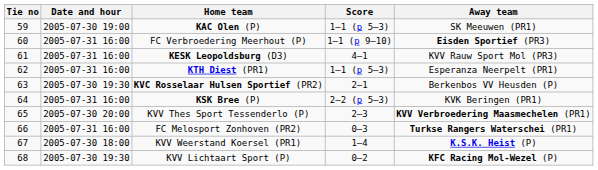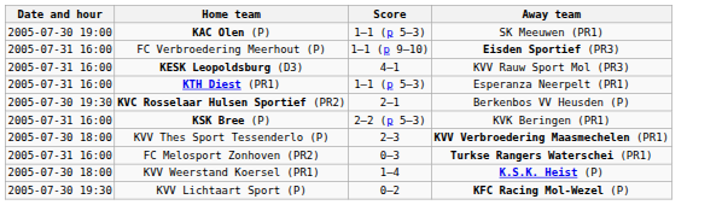 <table class="wikitable" style="text-align: center">
 <tr>
-<th>Tie no</th>
 <th>Date and hour</th>
 <th>Home team</th>
 <th>Score</th>
 <th>Away team</th>
 </tr>
 <tr>
-<td>59</td>
 <td>2005-07-30 19:00</td>
 <td><strong>KAC Olen</strong> (P)</td>
 <td>1–1 (<a href='#'>p</a> 5–3)</td>
 <td>SK Meeuwen (PR1)</td>
 </tr>
 <tr>
-<td>60</td>
 <td>2005-07-31 16:00</td>
 <td>FC Verbroedering Meerhout (P)</td>
 <td>1–1 (<a href='#'>p</a> 9–10)</td>
 <td><strong>Eisden Sportief</strong> (PR3)</td>
 </tr>
 <tr>
-<td>61</td>
 <td>2005-07-31 16:00</td>
 <td><strong>KESK Leopoldsburg</strong> (D3)</td>
 <td>4–1</td>
 <td>KVV Rauw Sport Mol (PR3)</td>
 </tr>
 <tr>
-<td>62</td>
 <td>2005-07-31 16:00</td>
 <td><strong><a href='#'>KTH Diest</a></strong> (PR1)</td>
 <td>1–1 (<a href='#'>p</a> 5–3)</td>
 <td>Esperanza Neerpelt (PR1)</td>
 </tr>
 <tr>
-<td>63</td>
 <td>2005-07-30 19:30</td>
 <td><strong>KVC Rosselaar Hulsen Sportief</strong> (PR2)</td>
 <td>2–1</td>
 <td>Berkenbos VV Heusden (P)</td>
 </tr>
 <tr>
-<td>64</td>
 <td>2005-07-31 16:00</td>
 <td><strong>KSK Bree</strong> (P)</td>
 <td>2–2 (<a href='#'>p</a> 5–3)</td>
 <td>KVK Beringen (PR1)</td>
 </tr>
 <tr>
-<td>65</td>
-<td>2005-07-30 20:00</td>
+<td>2005-07-30 18:00</td>
 <td>KVV Thes Sport Tessenderlo (P)</td>
 <td>2–3</td>
 <td><strong>KVV Verbroedering Maasmechelen</strong> (PR1)</td>
 </tr>
 <tr>
-<td>66</td>
 <td>2005-07-31 16:00</td>
 <td>FC Melosport Zonhoven (PR2)</td>
 <td>0–3</td>
 <td><strong>Turkse Rangers Waterschei</strong> (PR1)</td>
 </tr>
 <tr>
-<td>67</td>
 <td>2005-07-30 18:00</td>
 <td>KVV Weerstand Koersel (PR1)</td>
 <td>1–4</td>
 <td><strong><a href='#'>K.S.K. Heist</a></strong> (P)</td>
 </tr>
 <tr>
-<td>68</td>
 <td>2005-07-30 19:30</td>
 <td>KVV Lichtaart Sport (P)</td>
 <td>0–2</td>
 <td><strong>KFC Racing Mol-Wezel</strong> (P)</td>
 </tr>
 </table>
